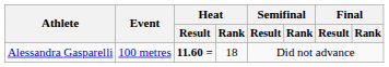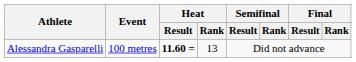 <table class=wikitable style=font-size:90%>
 <tr>
 <th rowspan=2>Athlete</th>
 <th rowspan=2>Event</th>
 <th colspan=2>Heat</th>
 <th colspan=2>Semifinal</th>
 <th colspan=2>Final</th>
 </tr>
 <tr style=font-size:95%>
 <th>Result</th>
 <th>Rank</th>
 <th>Result</th>
 <th>Rank</th>
 <th>Result</th>
 <th>Rank</th>
 </tr>
 <tr align=center>
 <td align=left><a href='#'>Alessandra Gasparelli</a></td>
 <td align=left><a href='#'>100 metres</a></td>
 <td><strong>11.60 =</strong></td>
-<td>18</td>
+<td>13</td>
 <td colspan=4>Did not advance</td>
 </tr>
 </table>
